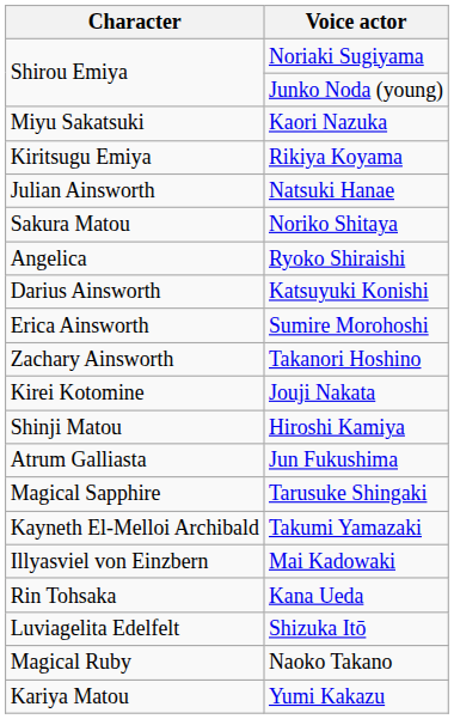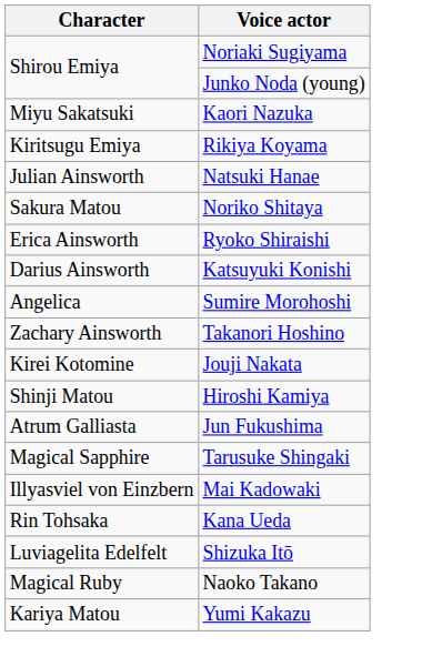 <table class="wikitable">
 <tr>
 <th>Character</th>
 <th>Voice actor</th>
 </tr>
 <tr>
 <td rowspan=2>Shirou Emiya</td>
 <td><a href='#'>Noriaki Sugiyama</a></td>
 </tr>
 <tr>
 <td><a href='#'>Junko Noda</a> (young)</td>
 </tr>
 <tr>
 <td>Miyu Sakatsuki</td>
 <td><a href='#'>Kaori Nazuka</a></td>
 </tr>
 <tr>
 <td>Kiritsugu Emiya</td>
 <td><a href='#'>Rikiya Koyama</a></td>
 </tr>
 <tr>
 <td>Julian Ainsworth</td>
 <td><a href='#'>Natsuki Hanae</a></td>
 </tr>
 <tr>
 <td>Sakura Matou</td>
 <td><a href='#'>Noriko Shitaya</a></td>
 </tr>
 <tr>
-<td>Angelica</td>
+<td>Erica Ainsworth</td>
 <td><a href='#'>Ryoko Shiraishi</a></td>
 </tr>
 <tr>
 <td>Darius Ainsworth</td>
 <td><a href='#'>Katsuyuki Konishi</a></td>
 </tr>
 <tr>
-<td>Erica Ainsworth</td>
+<td>Angelica</td>
 <td><a href='#'>Sumire Morohoshi</a></td>
 </tr>
 <tr>
 <td>Zachary Ainsworth</td>
 <td><a href='#'>Takanori Hoshino</a></td>
 </tr>
 <tr>
 <td>Kirei Kotomine</td>
 <td><a href='#'>Jouji Nakata</a></td>
 </tr>
 <tr>
 <td>Shinji Matou</td>
 <td><a href='#'>Hiroshi Kamiya</a></td>
 </tr>
 <tr>
 <td>Atrum Galliasta</td>
 <td><a href='#'>Jun Fukushima</a></td>
 </tr>
 <tr>
 <td>Magical Sapphire</td>
 <td><a href='#'>Tarusuke Shingaki</a></td>
 </tr>
 <tr>
-<td>Kayneth El-Melloi Archibald</td>
-<td><a href='#'>Takumi Yamazaki</a></td>
-</tr>
-<tr>
 <td>Illyasviel von Einzbern</td>
 <td><a href='#'>Mai Kadowaki</a></td>
 </tr>
 <tr>
 <td>Rin Tohsaka</td>
 <td><a href='#'>Kana Ueda</a></td>
 </tr>
 <tr>
 <td>Luviagelita Edelfelt</td>
 <td><a href='#'>Shizuka Itō</a></td>
 </tr>
 <tr>
 <td>Magical Ruby</td>
 <td>Naoko Takano</td>
 </tr>
 <tr>
 <td>Kariya Matou</td>
 <td><a href='#'>Yumi Kakazu</a></td>
 </tr>
 </table>
